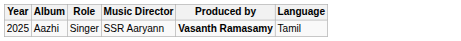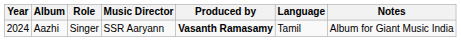 <table class="wikitable sortable">
 <tr>
 <th class="sortable">Year</th>
 <th class="sortable">Album</th>
 <th class="sortable">Role</th>
 <th class="sortable">Music Director</th>
 <th>Produced by</th>
 <th>Language</th>
+<th class="sortable">Notes</th>
 </tr>
 <tr>
-<td>2025</td>
+<td>2024</td>
 <td>Aazhi</td>
 <td>Singer</td>
 <td>SSR Aaryann</td>
 <td><strong>Vasanth Ramasamy</strong></td>
 <td>Tamil</td>
+<td>Album for Giant Music India</td>
 </tr>
 </table>
